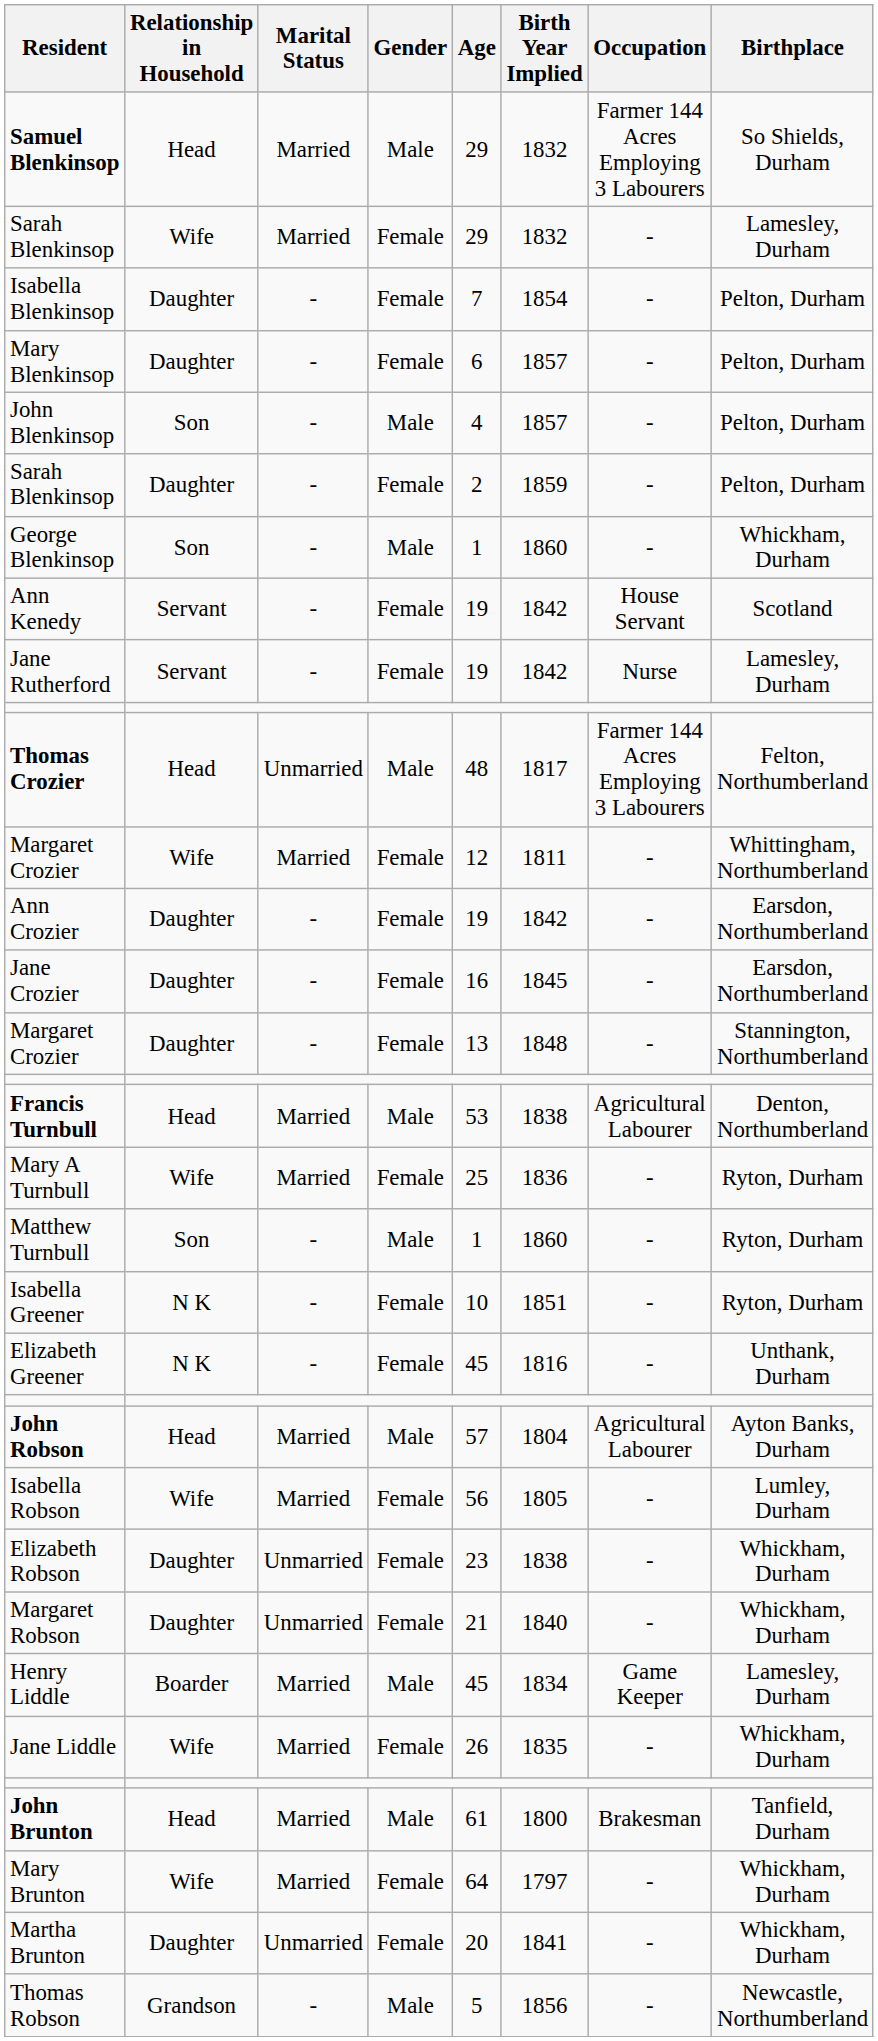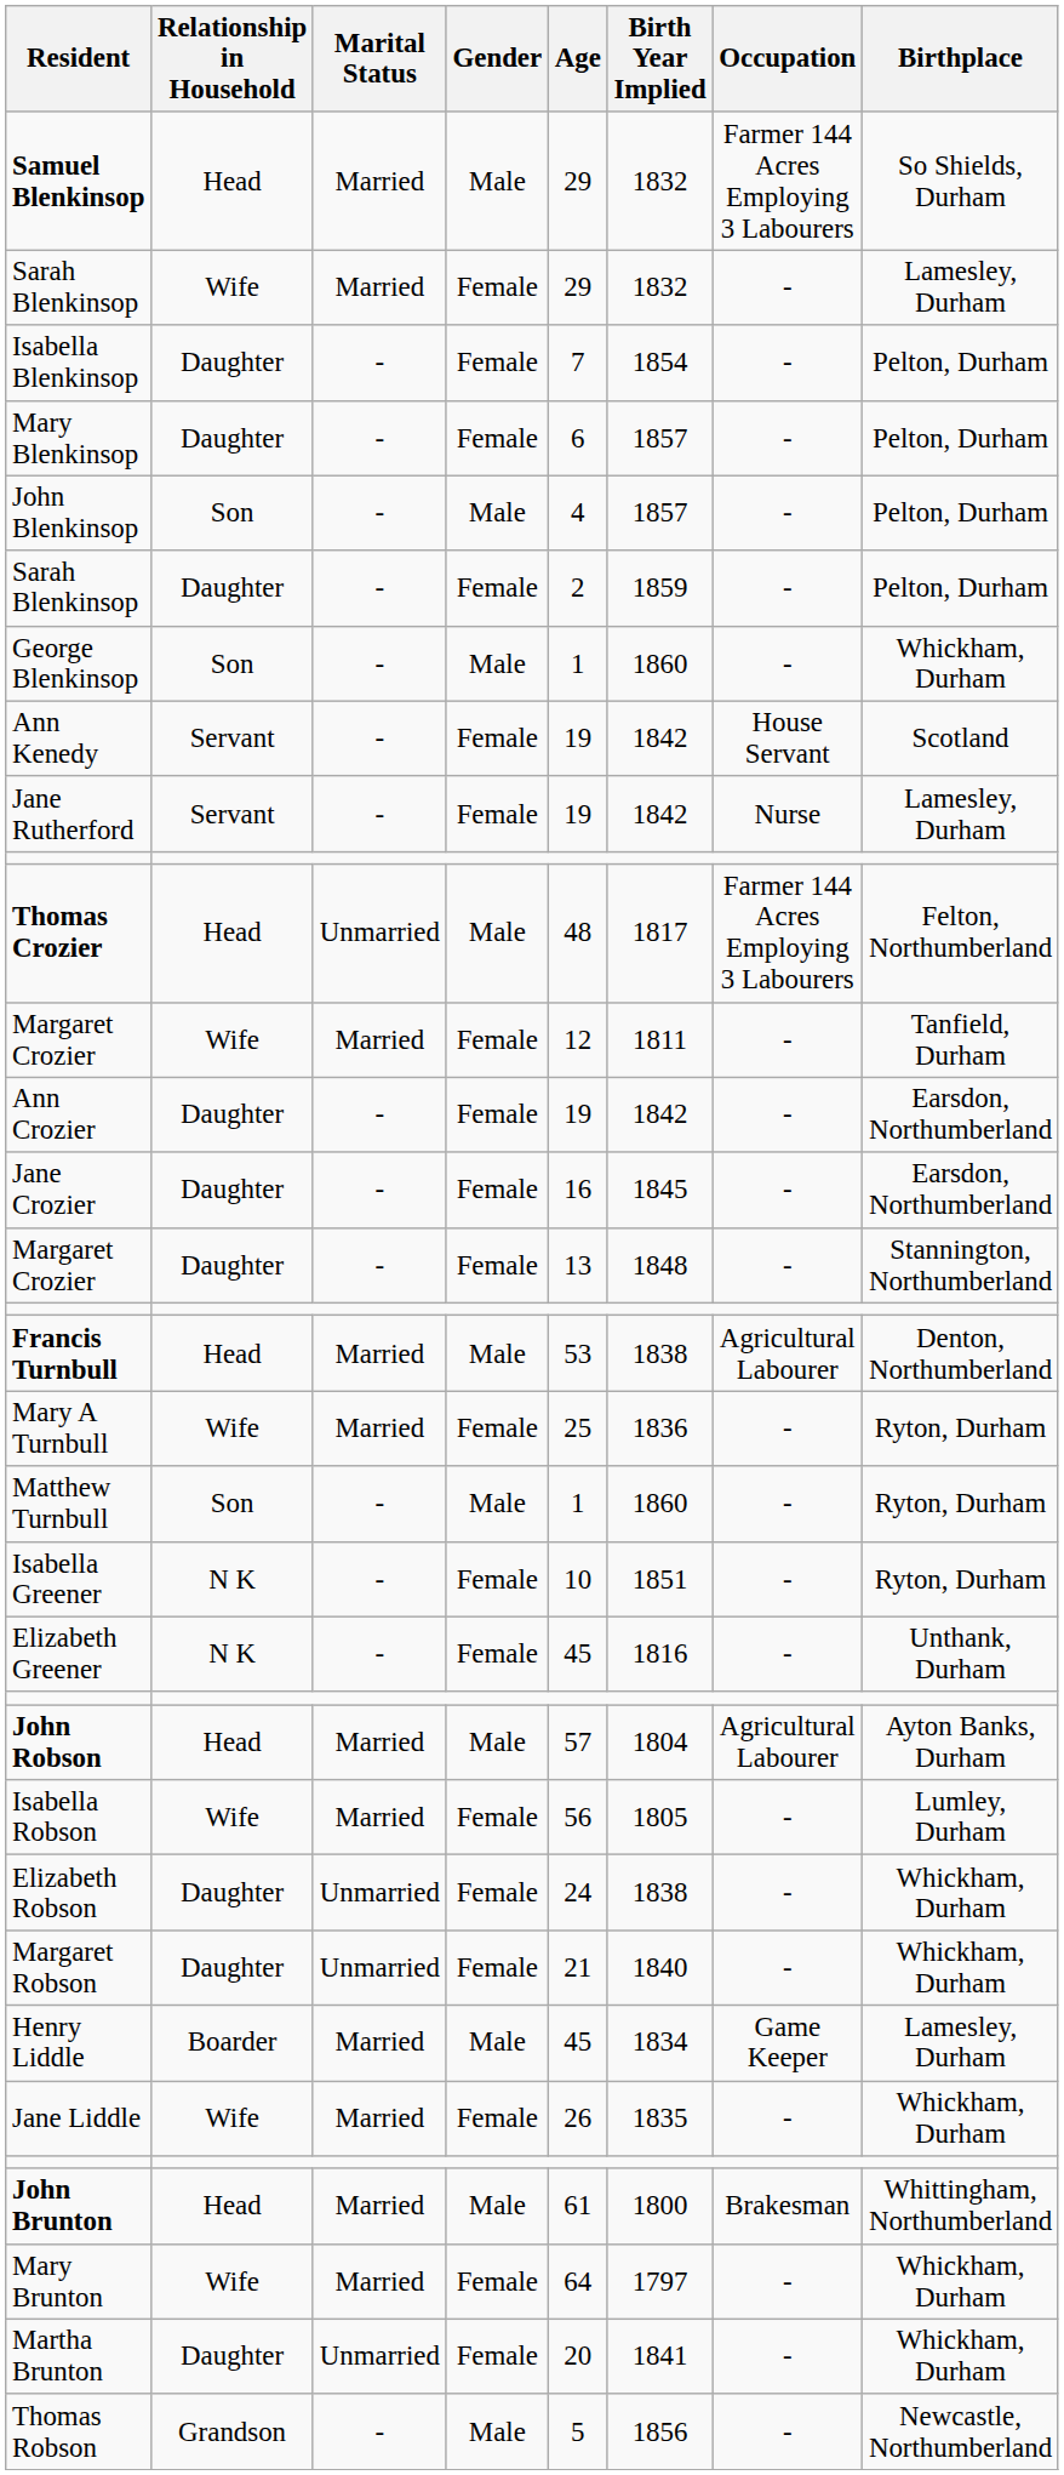 <table class="wikitable unsortable" style="text-align:center">
 <tr>
 <th>Resident</th>
 <th>Relationship<br>in Household</th>
 <th>Marital Status</th>
 <th>Gender</th>
 <th>Age</th>
 <th>Birth Year Implied</th>
 <th>Occupation</th>
 <th>Birthplace</th>
 </tr>
 <tr>
 <td style="text-align:left"><strong>Samuel 	Blenkinsop</strong></td>
 <td>Head</td>
 <td>Married</td>
 <td>Male</td>
 <td>29</td>
 <td>1832</td>
 <td>Farmer 144 Acres Employing 3 Labourers</td>
 <td>So Shields, Durham</td>
 </tr>
 <tr>
 <td style="text-align:left">Sarah 	Blenkinsop</td>
 <td>Wife</td>
 <td>Married</td>
 <td>Female</td>
 <td>29</td>
 <td>1832</td>
 <td>-</td>
 <td>Lamesley, Durham</td>
 </tr>
 <tr>
 <td style="text-align:left">Isabella 	Blenkinsop</td>
 <td>Daughter</td>
 <td>-</td>
 <td>Female</td>
 <td>7</td>
 <td>1854</td>
 <td>-</td>
 <td>Pelton, Durham</td>
 </tr>
 <tr>
 <td style="text-align:left">Mary 	Blenkinsop</td>
 <td>Daughter</td>
 <td>-</td>
 <td>Female</td>
 <td>6</td>
 <td>1857</td>
 <td>-</td>
 <td>Pelton, Durham</td>
 </tr>
 <tr>
 <td style="text-align:left">John 	Blenkinsop</td>
 <td>Son</td>
 <td>-</td>
 <td>Male</td>
 <td>4</td>
 <td>1857</td>
 <td>-</td>
 <td>Pelton, Durham</td>
 </tr>
 <tr>
 <td style="text-align:left">Sarah 	Blenkinsop</td>
 <td>Daughter</td>
 <td>-</td>
 <td>Female</td>
 <td>2</td>
 <td>1859</td>
 <td>-</td>
 <td>Pelton, Durham</td>
 </tr>
 <tr>
 <td style="text-align:left">George 	Blenkinsop</td>
 <td>Son</td>
 <td>-</td>
 <td>Male</td>
 <td>1</td>
 <td>1860</td>
 <td>-</td>
 <td>Whickham, Durham</td>
 </tr>
 <tr>
 <td style="text-align:left">Ann 	Kenedy</td>
 <td>Servant</td>
 <td>-</td>
 <td>Female</td>
 <td>19</td>
 <td>1842</td>
 <td>House Servant</td>
 <td>Scotland</td>
 </tr>
 <tr>
 <td style="text-align:left">Jane 	Rutherford</td>
 <td>Servant</td>
 <td>-</td>
 <td>Female</td>
 <td>19</td>
 <td>1842</td>
 <td>Nurse</td>
 <td>Lamesley, Durham</td>
 </tr>
 <tr>
 <td></td>
 </tr>
 <tr>
 <td style="text-align:left"><strong>Thomas	Crozier</strong></td>
 <td>Head</td>
 <td>Unmarried</td>
 <td>Male</td>
 <td>48</td>
 <td>1817</td>
 <td>Farmer 144 Acres Employing 3 Labourers</td>
 <td>Felton, Northumberland</td>
 </tr>
 <tr>
 <td style="text-align:left">Margaret	Crozier</td>
 <td>Wife</td>
 <td>Married</td>
 <td>Female</td>
 <td>12</td>
 <td>1811</td>
 <td>-</td>
-<td>Whittingham, Northumberland</td>
+<td>Tanfield, Durham</td>
 </tr>
 <tr>
 <td style="text-align:left">Ann	Crozier</td>
 <td>Daughter</td>
 <td>-</td>
 <td>Female</td>
 <td>19</td>
 <td>1842</td>
 <td>-</td>
 <td>Earsdon, Northumberland</td>
 </tr>
 <tr>
 <td style="text-align:left">Jane	Crozier</td>
 <td>Daughter</td>
 <td>-</td>
 <td>Female</td>
 <td>16</td>
 <td>1845</td>
 <td>-</td>
 <td>Earsdon, Northumberland</td>
 </tr>
 <tr>
 <td style="text-align:left">Margaret	Crozier</td>
 <td>Daughter</td>
 <td>-</td>
 <td>Female</td>
 <td>13</td>
 <td>1848</td>
 <td>-</td>
 <td>Stannington, Northumberland</td>
 </tr>
 <tr>
 <td></td>
 </tr>
 <tr>
 <td style="text-align:left"><strong>Francis	Turnbull</strong></td>
 <td>Head</td>
 <td>Married</td>
 <td>Male</td>
 <td>53</td>
 <td>1838</td>
 <td>Agricultural Labourer</td>
 <td>Denton, Northumberland</td>
 </tr>
 <tr>
 <td style="text-align:left">Mary A	Turnbull</td>
 <td>Wife</td>
 <td>Married</td>
 <td>Female</td>
 <td>25</td>
 <td>1836</td>
 <td>-</td>
 <td>Ryton, Durham</td>
 </tr>
 <tr>
 <td style="text-align:left">Matthew	Turnbull</td>
 <td>Son</td>
 <td>-</td>
 <td>Male</td>
 <td>1</td>
 <td>1860</td>
 <td>-</td>
 <td>Ryton, Durham</td>
 </tr>
 <tr>
 <td style="text-align:left">Isabella	Greener</td>
 <td>N K</td>
 <td>-</td>
 <td>Female</td>
 <td>10</td>
 <td>1851</td>
 <td>-</td>
 <td>Ryton, Durham</td>
 </tr>
 <tr>
 <td style="text-align:left">Elizabeth	Greener</td>
 <td>N K</td>
 <td>-</td>
 <td>Female</td>
 <td>45</td>
 <td>1816</td>
 <td>-</td>
 <td>Unthank, Durham</td>
 </tr>
 <tr>
 <td></td>
 </tr>
 <tr>
 <td style="text-align:left"><strong>John	Robson</strong></td>
 <td>Head</td>
 <td>Married</td>
 <td>Male</td>
 <td>57</td>
 <td>1804</td>
 <td>Agricultural Labourer</td>
 <td>Ayton Banks, Durham</td>
 </tr>
 <tr>
 <td style="text-align:left">Isabella	Robson</td>
 <td>Wife</td>
 <td>Married</td>
 <td>Female</td>
 <td>56</td>
 <td>1805</td>
 <td>-</td>
 <td>Lumley, Durham</td>
 </tr>
 <tr>
 <td style="text-align:left">Elizabeth	Robson</td>
 <td>Daughter</td>
 <td>Unmarried</td>
 <td>Female</td>
-<td>23</td>
+<td>24</td>
 <td>1838</td>
 <td>-</td>
 <td>Whickham, Durham</td>
 </tr>
 <tr>
 <td style="text-align:left">Margaret	Robson</td>
 <td>Daughter</td>
 <td>Unmarried</td>
 <td>Female</td>
 <td>21</td>
 <td>1840</td>
 <td>-</td>
 <td>Whickham, Durham</td>
 </tr>
 <tr>
 <td style="text-align:left">Henry	Liddle</td>
 <td>Boarder</td>
 <td>Married</td>
 <td>Male</td>
 <td>45</td>
 <td>1834</td>
 <td>Game Keeper</td>
 <td>Lamesley, Durham</td>
 </tr>
 <tr>
 <td style="text-align:left">Jane	Liddle</td>
 <td>Wife</td>
 <td>Married</td>
 <td>Female</td>
 <td>26</td>
 <td>1835</td>
 <td>-</td>
 <td>Whickham, Durham</td>
 </tr>
 <tr>
 <td></td>
 </tr>
 <tr>
 <td style="text-align:left"><strong>John	Brunton</strong></td>
 <td>Head</td>
 <td>Married</td>
 <td>Male</td>
 <td>61</td>
 <td>1800</td>
 <td>Brakesman</td>
-<td>Tanfield, Durham</td>
+<td>Whittingham, Northumberland</td>
 </tr>
 <tr>
 <td style="text-align:left">Mary	Brunton</td>
 <td>Wife</td>
 <td>Married</td>
 <td>Female</td>
 <td>64</td>
 <td>1797</td>
 <td>-</td>
 <td>Whickham, Durham</td>
 </tr>
 <tr>
 <td style="text-align:left">Martha	Brunton</td>
 <td>Daughter</td>
 <td>Unmarried</td>
 <td>Female</td>
 <td>20</td>
 <td>1841</td>
 <td>-</td>
 <td>Whickham, Durham</td>
 </tr>
 <tr>
 <td style="text-align:left">Thomas	Robson</td>
 <td>Grandson</td>
 <td>-</td>
 <td>Male</td>
 <td>5</td>
 <td>1856</td>
 <td>-</td>
 <td>Newcastle, Northumberland</td>
 </tr>
 <tr>
 </tr>
 </table>
